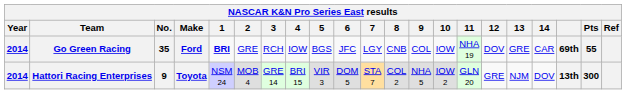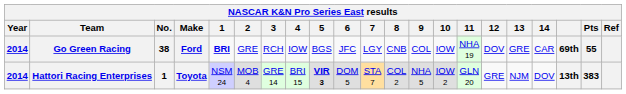 <table class="wikitable" style="text-align:center; font-size:75%">
 <tr>
 <th colspan=45><a href='#'>NASCAR K&N Pro Series East</a> results</th>
 </tr>
 <tr>
 <th>Year</th>
 <th>Team</th>
 <th>No.</th>
 <th>Make</th>
 <th>1</th>
 <th>2</th>
 <th>3</th>
 <th>4</th>
 <th>5</th>
 <th>6</th>
 <th>7</th>
 <th>8</th>
 <th>9</th>
 <th>10</th>
 <th>11</th>
 <th>12</th>
 <th>13</th>
 <th>14</th>
 <th></th>
 <th>Pts</th>
 <th>Ref</th>
 </tr>
 <tr>
 <th><a href='#'>2014</a></th>
 <th><a href='#'>Go Green Racing</a></th>
-<th>35</th>
+<th>38</th>
 <th><a href='#'>Ford</a></th>
 <td><strong><a href='#'>BRI</a></strong></td>
 <td><a href='#'>GRE</a></td>
 <td><a href='#'>RCH</a></td>
 <td><a href='#'>IOW</a></td>
 <td><a href='#'>BGS</a></td>
 <td><a href='#'>JFC</a></td>
 <td><a href='#'>LGY</a></td>
 <td><a href='#'>CNB</a></td>
 <td><a href='#'>COL</a></td>
 <td><a href='#'>IOW</a></td>
 <td style="background:#DFFFDF;"><a href='#'>NHA</a><br><small>19</small></td>
 <td><a href='#'>DOV</a></td>
 <td><a href='#'>GRE</a></td>
 <td><a href='#'>CAR</a></td>
 <th>69th</th>
 <th>55</th>
 <th></th>
 </tr>
 <tr>
 <th><a href='#'>2014</a></th>
 <th><a href='#'>Hattori Racing Enterprises</a></th>
-<th>9</th>
+<th>1</th>
 <th><a href='#'>Toyota</a></th>
 <td style="background:#CFCFFF;"><a href='#'>NSM</a><br><small>24</small></td>
 <td style="background:#DFDFDF;"><a href='#'>MOB</a><br><small>4</small></td>
 <td style="background:#DFFFDF;"><a href='#'>GRE</a><br><small>14</small></td>
 <td style="background:#DFFFDF;"><a href='#'>BRI</a><br><small>15</small></td>
-<td style="background:#DFDFDF;"><a href='#'>VIR</a><br><small>3</small></td>
+<td style="background:#DFDFDF;"><strong><a href='#'>VIR</a><br><small>3</small></strong></td>
 <td style="background:#DFDFDF;"><a href='#'>DOM</a><br><small>5</small></td>
 <td style="background:#FFDF9F;"><a href='#'>STA</a><br><small>7</small></td>
 <td style="background:#DFDFDF;"><a href='#'>COL</a><br><small>2</small></td>
 <td style="background:#DFDFDF;"><a href='#'>NHA</a><br><small>5</small></td>
 <td style="background:#DFDFDF;"><a href='#'>IOW</a><br><small>2</small></td>
 <td style="background:#DFFFDF;"><a href='#'>GLN</a><br><small>20</small></td>
 <td><a href='#'>GRE</a></td>
 <td><a href='#'>NJM</a></td>
 <td><a href='#'>DOV</a></td>
 <th>13th</th>
-<th>300</th>
+<th>383</th>
 <th></th>
 </tr>
 </table>
